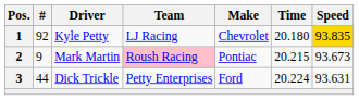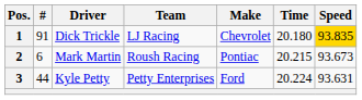 <table class="wikitable" style="font-size:95%">
 <tr>
 <th>Pos.</th>
 <th>#</th>
 <th>Driver</th>
 <th>Team</th>
 <th>Make</th>
 <th>Time</th>
 <th>Speed</th>
 </tr>
 <tr>
 <th>1</th>
-<td>92</td>
-<td><a href='#'>Kyle Petty</a></td>
+<td>91</td>
+<td><a href='#'>Dick Trickle</a></td>
 <td><a href='#'>LJ Racing</a></td>
 <td><a href='#'>Chevrolet</a></td>
 <td>20.180</td>
 <td style="background: gold;">93.835</td>
 </tr>
 <tr>
 <th>2</th>
-<td>9</td>
+<td>6</td>
 <td><a href='#'>Mark Martin</a></td>
-<td style="background: pink;"><a href='#'>Roush Racing</a></td>
+<td><a href='#'>Roush Racing</a></td>
 <td><a href='#'>Pontiac</a></td>
 <td>20.215</td>
 <td>93.673</td>
 </tr>
 <tr>
 <th>3</th>
 <td>44</td>
-<td><a href='#'>Dick Trickle</a></td>
+<td><a href='#'>Kyle Petty</a></td>
 <td><a href='#'>Petty Enterprises</a></td>
 <td><a href='#'>Ford</a></td>
 <td>20.224</td>
 <td>93.631</td>
 </tr>
 <tr>
 <th colspan="7"></th>
 </tr>
 </table>
